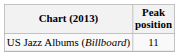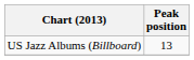 <table class=wikitable>
 <tr>
 <th>Chart (2013)</th>
 <th>Peak<br>position</th>
 </tr>
 <tr>
 <td>US Jazz Albums (<em>Billboard</em>)</td>
-<td align=center>11</td>
+<td align=center>13</td>
 </tr>
 <tr>
 </tr>
 </table>
